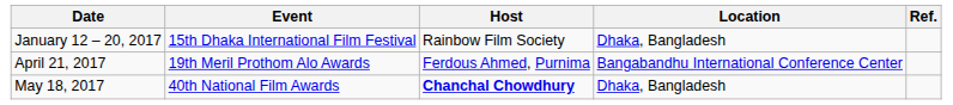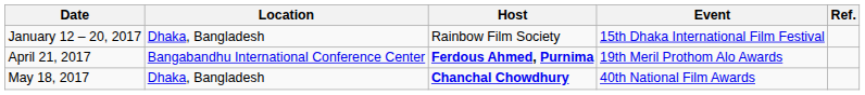 <table class="wikitable sortable" style="margin:automaaa ki tere; margin:auto;">
 <tr>
 <th>Date</th>
+<th>Location</th>
+<th>Host</th>
 <th>Event</th>
-<th>Host</th>
-<th>Location</th>
 <th>Ref.</th>
 </tr>
 <tr>
 <td>January 12 – 20, 2017</td>
+<td><a href='#'>Dhaka</a>, Bangladesh</td>
+<td>Rainbow Film Society</td>
 <td><a href='#'>15th Dhaka International Film Festival</a></td>
-<td>Rainbow Film Society</td>
-<td><a href='#'>Dhaka</a>, Bangladesh</td>
 <td></td>
 </tr>
 <tr>
 <td>April 21, 2017</td>
+<td><a href='#'>Bangabandhu International Conference Center</a></td>
+<td><strong><a href='#'>Ferdous Ahmed</a>, <a href='#'>Purnima</a></strong></td>
 <td><a href='#'>19th Meril Prothom Alo Awards</a></td>
-<td><a href='#'>Ferdous Ahmed</a>, <a href='#'>Purnima</a></td>
-<td><a href='#'>Bangabandhu International Conference Center</a></td>
 <td></td>
 </tr>
 <tr>
 <td>May 18, 2017</td>
+<td><a href='#'>Dhaka</a>, Bangladesh</td>
+<td><strong><a href='#'>Chanchal Chowdhury</a></strong></td>
 <td><a href='#'>40th National Film Awards</a></td>
-<td><strong><a href='#'>Chanchal Chowdhury</a></strong></td>
-<td><a href='#'>Dhaka</a>, Bangladesh</td>
 <td></td>
 </tr>
 </table>
